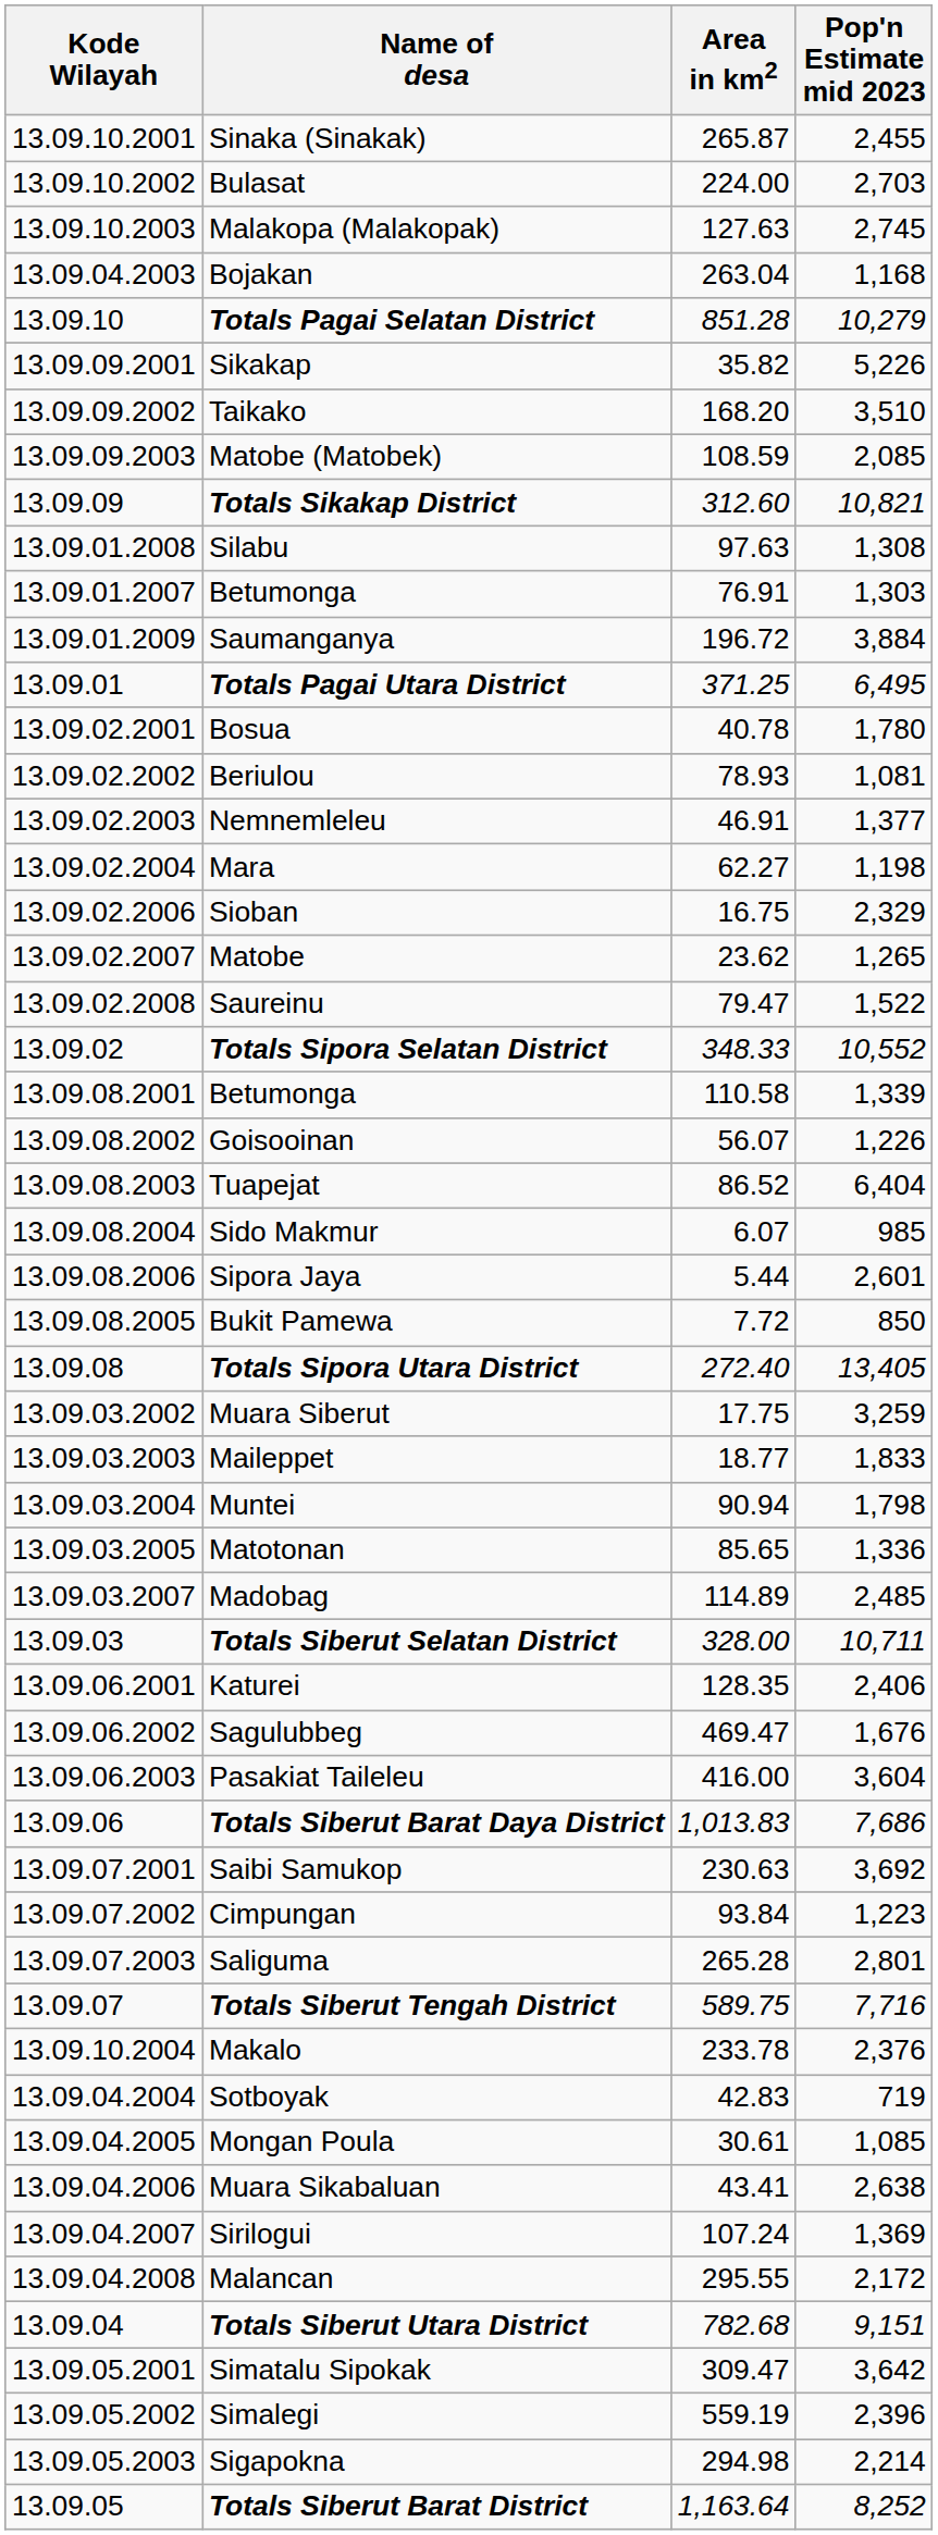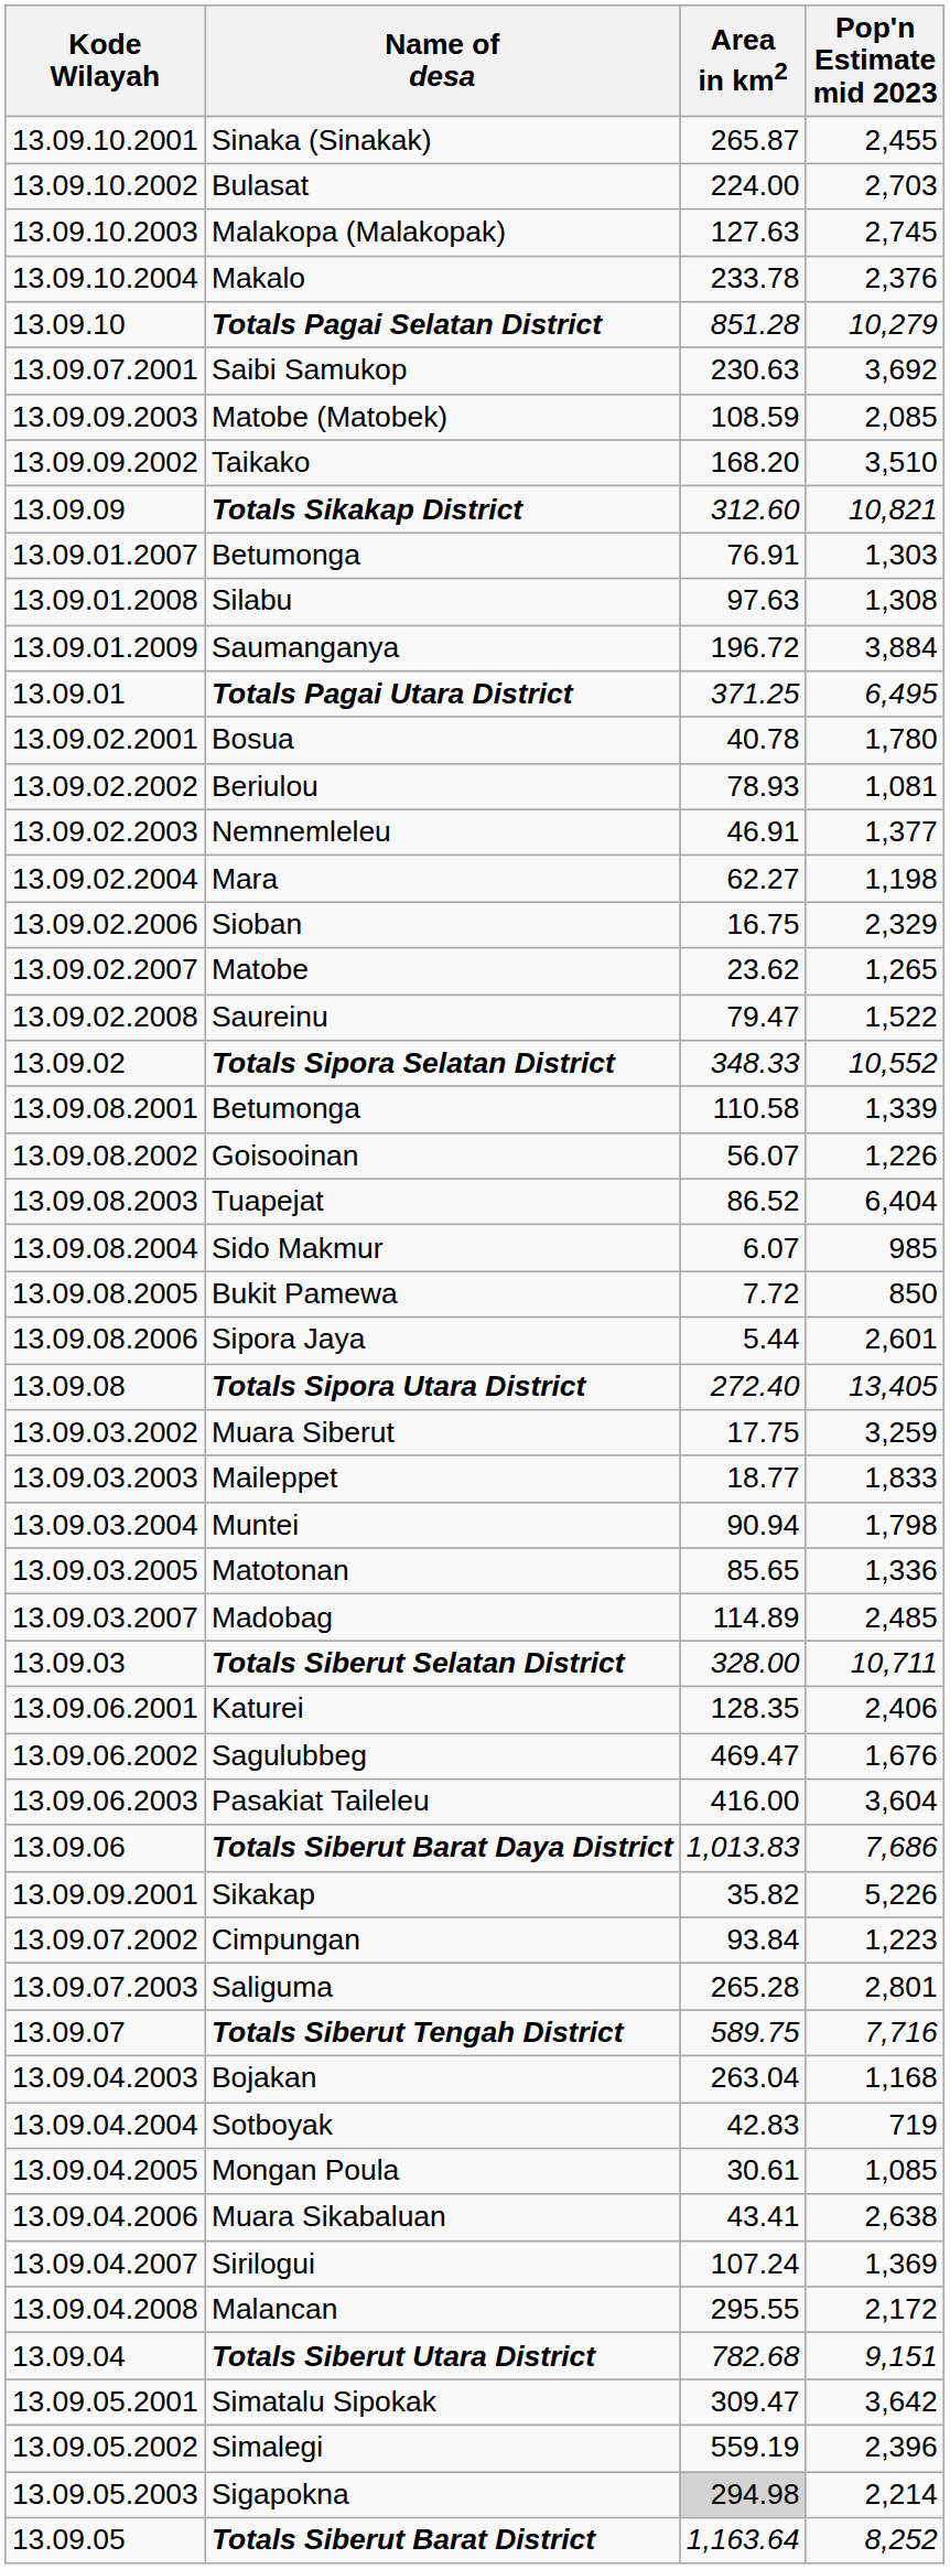 <table class="sortable wikitable">
 <tr>
 <th>Kode<br>Wilayah</th>
 <th>Name of <br> <em>desa</em></th>
 <th>Area <br>in km<sup>2</sup></th>
 <th>Pop'n<br>Estimate<br>mid 2023</th>
 </tr>
 <tr>
 <td>13.09.10.2001</td>
 <td>Sinaka (Sinakak)</td>
 <td align="right">265.87</td>
 <td align="right">2,455</td>
 </tr>
 <tr>
 <td>13.09.10.2002</td>
 <td>Bulasat</td>
 <td align="right">224.00</td>
 <td align="right">2,703</td>
 </tr>
 <tr>
 <td>13.09.10.2003</td>
 <td>Malakopa (Malakopak)</td>
 <td align="right">127.63</td>
 <td align="right">2,745</td>
 </tr>
 <tr>
-<td>13.09.04.2003</td>
-<td>Bojakan</td>
-<td align="right">263.04</td>
-<td align="right">1,168</td>
+<td>13.09.10.2004</td>
+<td>Makalo</td>
+<td align="right">233.78</td>
+<td align="right">2,376</td>
 </tr>
 <tr>
 <td>13.09.10</td>
 <td><strong><em>Totals Pagai Selatan District</em></strong></td>
 <td align="right"><em>851.28</em></td>
 <td align="right"><em>10,279</em></td>
 </tr>
 <tr>
-<td>13.09.09.2001</td>
-<td>Sikakap</td>
-<td align="right">35.82</td>
-<td align="right">5,226</td>
+<td>13.09.07.2001</td>
+<td>Saibi Samukop</td>
+<td align="right">230.63</td>
+<td align="right">3,692</td>
+</tr>
+<tr>
+<td>13.09.09.2003</td>
+<td>Matobe (Matobek)</td>
+<td align="right">108.59</td>
+<td align="right">2,085</td>
 </tr>
 <tr>
 <td>13.09.09.2002</td>
 <td>Taikako</td>
 <td align="right">168.20</td>
 <td align="right">3,510</td>
 </tr>
 <tr>
-<td>13.09.09.2003</td>
-<td>Matobe (Matobek)</td>
-<td align="right">108.59</td>
-<td align="right">2,085</td>
-</tr>
-<tr>
 <td>13.09.09</td>
 <td><strong><em>Totals Sikakap District</em></strong></td>
 <td align="right"><em>312.60</em></td>
 <td align="right"><em>10,821</em></td>
 </tr>
 <tr>
+<td>13.09.01.2007</td>
+<td>Betumonga</td>
+<td align="right">76.91</td>
+<td align="right">1,303</td>
+</tr>
+<tr>
 <td>13.09.01.2008</td>
 <td>Silabu</td>
 <td align="right">97.63</td>
 <td align="right">1,308</td>
-</tr>
-<tr>
-<td>13.09.01.2007</td>
-<td>Betumonga</td>
-<td align="right">76.91</td>
-<td align="right">1,303</td>
 </tr>
 <tr>
 <td>13.09.01.2009</td>
 <td>Saumanganya</td>
 <td align="right">196.72</td>
 <td align="right">3,884</td>
 </tr>
 <tr>
 <td>13.09.01</td>
 <td><strong><em>Totals Pagai Utara District</em></strong></td>
 <td align="right"><em>371.25</em></td>
 <td align="right"><em>6,495</em></td>
 </tr>
 <tr>
 <td>13.09.02.2001</td>
 <td>Bosua</td>
 <td align="right">40.78</td>
 <td align="right">1,780</td>
 </tr>
 <tr>
 <td>13.09.02.2002</td>
 <td>Beriulou</td>
 <td align="right">78.93</td>
 <td align="right">1,081</td>
 </tr>
 <tr>
 <td>13.09.02.2003</td>
 <td>Nemnemleleu</td>
 <td align="right">46.91</td>
 <td align="right">1,377</td>
 </tr>
 <tr>
 <td>13.09.02.2004</td>
 <td>Mara</td>
 <td align="right">62.27</td>
 <td align="right">1,198</td>
 </tr>
 <tr>
 <td>13.09.02.2006</td>
 <td>Sioban</td>
 <td align="right">16.75</td>
 <td align="right">2,329</td>
 </tr>
 <tr>
 <td>13.09.02.2007</td>
 <td>Matobe</td>
 <td align="right">23.62</td>
 <td align="right">1,265</td>
 </tr>
 <tr>
 <td>13.09.02.2008</td>
 <td>Saureinu</td>
 <td align="right">79.47</td>
 <td align="right">1,522</td>
 </tr>
 <tr>
 <td>13.09.02</td>
 <td><strong><em>Totals Sipora Selatan District</em></strong></td>
 <td align="right"><em>348.33</em></td>
 <td align="right"><em>10,552</em></td>
 </tr>
 <tr>
 <td>13.09.08.2001</td>
 <td>Betumonga</td>
 <td align="right">110.58</td>
 <td align="right">1,339</td>
 </tr>
 <tr>
 <td>13.09.08.2002</td>
 <td>Goisooinan</td>
 <td align="right">56.07</td>
 <td align="right">1,226</td>
 </tr>
 <tr>
 <td>13.09.08.2003</td>
 <td>Tuapejat</td>
 <td align="right">86.52</td>
 <td align="right">6,404</td>
 </tr>
 <tr>
 <td>13.09.08.2004</td>
 <td>Sido Makmur</td>
 <td align="right">6.07</td>
 <td align="right">985</td>
 </tr>
 <tr>
+<td>13.09.08.2005</td>
+<td>Bukit Pamewa</td>
+<td align="right">7.72</td>
+<td align="right">850</td>
+</tr>
+<tr>
 <td>13.09.08.2006</td>
 <td>Sipora Jaya</td>
 <td align="right">5.44</td>
 <td align="right">2,601</td>
-</tr>
-<tr>
-<td>13.09.08.2005</td>
-<td>Bukit Pamewa</td>
-<td align="right">7.72</td>
-<td align="right">850</td>
 </tr>
 <tr>
 <td>13.09.08</td>
 <td><strong><em>Totals Sipora Utara District</em></strong></td>
 <td align="right"><em>272.40</em></td>
 <td align="right"><em>13,405</em></td>
 </tr>
 <tr>
 <td>13.09.03.2002</td>
 <td>Muara Siberut</td>
 <td align="right">17.75</td>
 <td align="right">3,259</td>
 </tr>
 <tr>
 <td>13.09.03.2003</td>
 <td>Maileppet</td>
 <td align="right">18.77</td>
 <td align="right">1,833</td>
 </tr>
 <tr>
 <td>13.09.03.2004</td>
 <td>Muntei</td>
 <td align="right">90.94</td>
 <td align="right">1,798</td>
 </tr>
 <tr>
 <td>13.09.03.2005</td>
 <td>Matotonan</td>
 <td align="right">85.65</td>
 <td align="right">1,336</td>
 </tr>
 <tr>
 <td>13.09.03.2007</td>
 <td>Madobag</td>
 <td align="right">114.89</td>
 <td align="right">2,485</td>
 </tr>
 <tr>
 <td>13.09.03</td>
 <td><strong><em>Totals Siberut Selatan District</em></strong></td>
 <td align="right"><em>328.00</em></td>
 <td align="right"><em>10,711</em></td>
 </tr>
 <tr>
 <td>13.09.06.2001</td>
 <td>Katurei</td>
 <td align="right">128.35</td>
 <td align="right">2,406</td>
 </tr>
 <tr>
 <td>13.09.06.2002</td>
 <td>Sagulubbeg</td>
 <td align="right">469.47</td>
 <td align="right">1,676</td>
 </tr>
 <tr>
 <td>13.09.06.2003</td>
 <td>Pasakiat Taileleu</td>
 <td align="right">416.00</td>
 <td align="right">3,604</td>
 </tr>
 <tr>
 <td>13.09.06</td>
 <td><strong><em>Totals Siberut Barat Daya District</em></strong></td>
 <td align="right"><em>1,013.83</em></td>
 <td align="right"><em>7,686</em></td>
 </tr>
 <tr>
-<td>13.09.07.2001</td>
-<td>Saibi Samukop</td>
-<td align="right">230.63</td>
-<td align="right">3,692</td>
+<td>13.09.09.2001</td>
+<td>Sikakap</td>
+<td align="right">35.82</td>
+<td align="right">5,226</td>
 </tr>
 <tr>
 <td>13.09.07.2002</td>
 <td>Cimpungan</td>
 <td align="right">93.84</td>
 <td align="right">1,223</td>
 </tr>
 <tr>
 <td>13.09.07.2003</td>
 <td>Saliguma</td>
 <td align="right">265.28</td>
 <td align="right">2,801</td>
 </tr>
 <tr>
 <td>13.09.07</td>
 <td><strong><em>Totals Siberut Tengah District</em></strong></td>
 <td align="right"><em>589.75</em></td>
 <td align="right"><em>7,716</em></td>
 </tr>
 <tr>
-<td>13.09.10.2004</td>
-<td>Makalo</td>
-<td align="right">233.78</td>
-<td align="right">2,376</td>
+<td>13.09.04.2003</td>
+<td>Bojakan</td>
+<td align="right">263.04</td>
+<td align="right">1,168</td>
 </tr>
 <tr>
 <td>13.09.04.2004</td>
 <td>Sotboyak</td>
 <td align="right">42.83</td>
 <td align="right">719</td>
 </tr>
 <tr>
 <td>13.09.04.2005</td>
 <td>Mongan Poula</td>
 <td align="right">30.61</td>
 <td align="right">1,085</td>
 </tr>
 <tr>
 <td>13.09.04.2006</td>
 <td>Muara Sikabaluan</td>
 <td align="right">43.41</td>
 <td align="right">2,638</td>
 </tr>
 <tr>
 <td>13.09.04.2007</td>
 <td>Sirilogui</td>
 <td align="right">107.24</td>
 <td align="right">1,369</td>
 </tr>
 <tr>
 <td>13.09.04.2008</td>
 <td>Malancan</td>
 <td align="right">295.55</td>
 <td align="right">2,172</td>
 </tr>
 <tr>
 <td>13.09.04</td>
 <td><strong><em>Totals Siberut Utara District</em></strong></td>
 <td align="right"><em>782.68</em></td>
 <td align="right"><em>9,151</em></td>
 </tr>
 <tr>
 <td>13.09.05.2001</td>
 <td>Simatalu Sipokak</td>
 <td align="right">309.47</td>
 <td align="right">3,642</td>
 </tr>
 <tr>
 <td>13.09.05.2002</td>
 <td>Simalegi</td>
 <td align="right">559.19</td>
 <td align="right">2,396</td>
 </tr>
 <tr>
 <td>13.09.05.2003</td>
 <td>Sigapokna</td>
-<td align="right">294.98</td>
+<td align="right" style="background: lightgrey;">294.98</td>
 <td align="right">2,214</td>
 </tr>
 <tr>
 <td>13.09.05</td>
 <td><strong><em>Totals Siberut Barat District</em></strong></td>
 <td align="right"><em>1,163.64</em></td>
 <td align="right"><em>8,252</em></td>
 </tr>
 </table>
